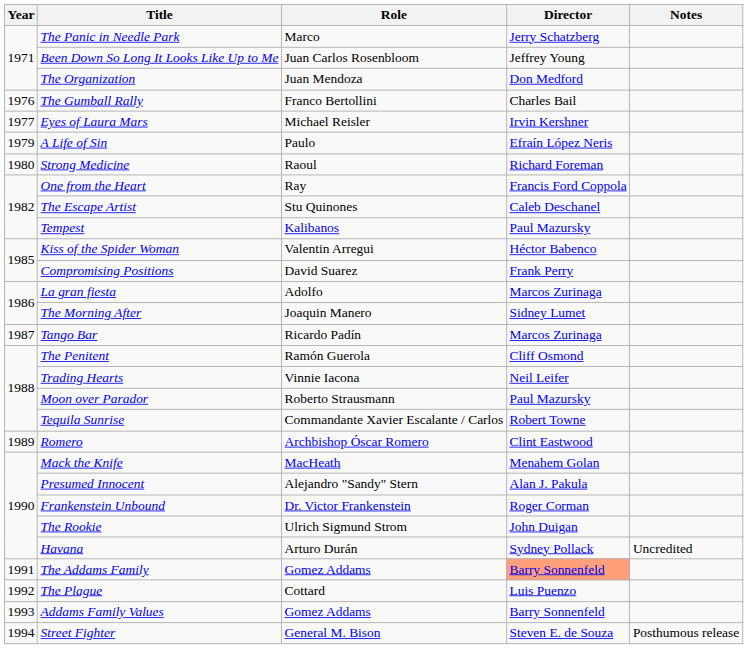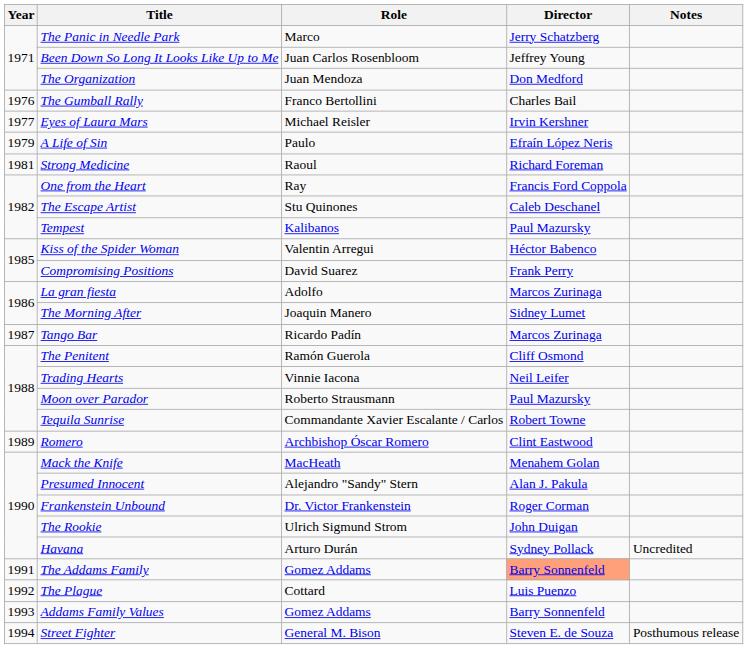 <table class = "wikitable">
 <tr>
 <th>Year</th>
 <th>Title</th>
 <th>Role</th>
 <th>Director</th>
 <th>Notes</th>
 </tr>
 <tr>
 <td rowspan="3">1971</td>
 <td><em><a href='#'>The Panic in Needle Park</a></em></td>
 <td>Marco</td>
 <td><a href='#'>Jerry Schatzberg</a></td>
 <td></td>
 </tr>
 <tr>
 <td><em><a href='#'>Been Down So Long It Looks Like Up to Me</a></em></td>
 <td>Juan Carlos Rosenbloom</td>
 <td>Jeffrey Young</td>
 <td></td>
 </tr>
 <tr>
 <td><em><a href='#'>The Organization</a></em></td>
 <td>Juan Mendoza</td>
 <td><a href='#'>Don Medford</a></td>
 <td></td>
 </tr>
 <tr>
 <td>1976</td>
 <td><em><a href='#'>The Gumball Rally</a></em></td>
 <td>Franco Bertollini</td>
 <td>Charles Bail</td>
 <td></td>
 </tr>
 <tr>
 <td>1977</td>
 <td><em><a href='#'>Eyes of Laura Mars</a></em></td>
 <td>Michael Reisler</td>
 <td><a href='#'>Irvin Kershner</a></td>
 <td></td>
 </tr>
 <tr>
 <td>1979</td>
 <td><em><a href='#'>A Life of Sin</a></em></td>
 <td>Paulo</td>
 <td><a href='#'>Efraín López Neris</a></td>
 <td></td>
 </tr>
 <tr>
-<td>1980</td>
+<td>1981</td>
 <td><em><a href='#'>Strong Medicine</a></em></td>
 <td>Raoul</td>
 <td><a href='#'>Richard Foreman</a></td>
 <td></td>
 </tr>
 <tr>
 <td rowspan="3">1982</td>
 <td><em><a href='#'>One from the Heart</a></em></td>
 <td>Ray</td>
 <td><a href='#'>Francis Ford Coppola</a></td>
 <td></td>
 </tr>
 <tr>
 <td><em><a href='#'>The Escape Artist</a></em></td>
 <td>Stu Quinones</td>
 <td><a href='#'>Caleb Deschanel</a></td>
 <td></td>
 </tr>
 <tr>
 <td><em><a href='#'>Tempest</a></em></td>
 <td><a href='#'>Kalibanos</a></td>
 <td><a href='#'>Paul Mazursky</a></td>
 <td></td>
 </tr>
 <tr>
 <td rowspan="2">1985</td>
 <td><em><a href='#'>Kiss of the Spider Woman</a></em></td>
 <td>Valentin Arregui</td>
 <td><a href='#'>Héctor Babenco</a></td>
 <td></td>
 </tr>
 <tr>
 <td><em><a href='#'>Compromising Positions</a></em></td>
 <td>David Suarez</td>
 <td><a href='#'>Frank Perry</a></td>
 <td></td>
 </tr>
 <tr>
 <td rowspan="2">1986</td>
 <td><em><a href='#'>La gran fiesta</a></em></td>
 <td>Adolfo</td>
 <td><a href='#'>Marcos Zurinaga</a></td>
 <td></td>
 </tr>
 <tr>
 <td><em><a href='#'>The Morning After</a></em></td>
 <td>Joaquin Manero</td>
 <td><a href='#'>Sidney Lumet</a></td>
 <td></td>
 </tr>
 <tr>
 <td>1987</td>
 <td><em><a href='#'>Tango Bar</a></em></td>
 <td>Ricardo Padín</td>
 <td><a href='#'>Marcos Zurinaga</a></td>
 <td></td>
 </tr>
 <tr>
 <td rowspan="4">1988</td>
 <td><em><a href='#'>The Penitent</a></em></td>
 <td>Ramón Guerola</td>
 <td><a href='#'>Cliff Osmond</a></td>
 <td></td>
 </tr>
 <tr>
 <td><em><a href='#'>Trading Hearts</a></em></td>
 <td>Vinnie Iacona</td>
 <td><a href='#'>Neil Leifer</a></td>
 <td></td>
 </tr>
 <tr>
 <td><em><a href='#'>Moon over Parador</a></em></td>
 <td>Roberto Strausmann</td>
 <td><a href='#'>Paul Mazursky</a></td>
 <td></td>
 </tr>
 <tr>
 <td><em><a href='#'>Tequila Sunrise</a></em></td>
 <td>Commandante Xavier Escalante / Carlos</td>
 <td><a href='#'>Robert Towne</a></td>
 <td></td>
 </tr>
 <tr>
 <td>1989</td>
 <td><em><a href='#'>Romero</a></em></td>
 <td><a href='#'>Archbishop Óscar Romero</a></td>
 <td><a href='#'>Clint Eastwood</a></td>
 <td></td>
 </tr>
 <tr>
 <td rowspan="5">1990</td>
 <td><em><a href='#'>Mack the Knife</a></em></td>
 <td><a href='#'>MacHeath</a></td>
 <td><a href='#'>Menahem Golan</a></td>
 <td></td>
 </tr>
 <tr>
 <td><em><a href='#'>Presumed Innocent</a></em></td>
 <td>Alejandro "Sandy" Stern</td>
 <td><a href='#'>Alan J. Pakula</a></td>
 <td></td>
 </tr>
 <tr>
 <td><em><a href='#'>Frankenstein Unbound</a></em></td>
 <td><a href='#'>Dr. Victor Frankenstein</a></td>
 <td><a href='#'>Roger Corman</a></td>
 <td></td>
 </tr>
 <tr>
 <td><em><a href='#'>The Rookie</a></em></td>
 <td>Ulrich Sigmund Strom</td>
 <td><a href='#'>John Duigan</a></td>
 <td></td>
 </tr>
 <tr>
 <td><em><a href='#'>Havana</a></em></td>
 <td>Arturo Durán</td>
 <td><a href='#'>Sydney Pollack</a></td>
 <td>Uncredited</td>
 </tr>
 <tr>
 <td>1991</td>
 <td><em><a href='#'>The Addams Family</a></em></td>
 <td><a href='#'>Gomez Addams</a></td>
 <td style="background: lightsalmon;"><a href='#'>Barry Sonnenfeld</a></td>
 <td></td>
 </tr>
 <tr>
 <td>1992</td>
 <td><em><a href='#'>The Plague</a></em></td>
 <td>Cottard</td>
 <td><a href='#'>Luis Puenzo</a></td>
 <td></td>
 </tr>
 <tr>
 <td>1993</td>
 <td><em><a href='#'>Addams Family Values</a></em></td>
 <td><a href='#'>Gomez Addams</a></td>
 <td><a href='#'>Barry Sonnenfeld</a></td>
 <td></td>
 </tr>
 <tr>
 <td>1994</td>
 <td><em><a href='#'>Street Fighter</a></em></td>
 <td><a href='#'>General M. Bison</a></td>
 <td><a href='#'>Steven E. de Souza</a></td>
 <td>Posthumous release</td>
 </tr>
 </table>
